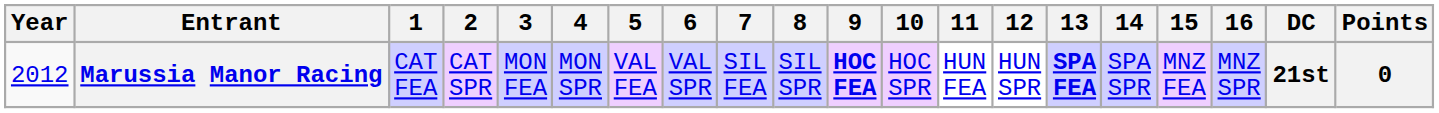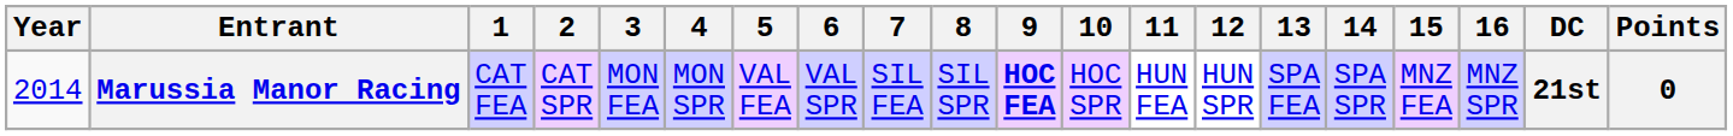 <table class="wikitable" style="text-align:center; font-size:85%">
 <tr>
 <th>Year</th>
 <th>Entrant</th>
 <th>1</th>
 <th>2</th>
 <th>3</th>
 <th>4</th>
 <th>5</th>
 <th>6</th>
 <th>7</th>
 <th>8</th>
 <th>9</th>
 <th>10</th>
 <th>11</th>
 <th>12</th>
 <th>13</th>
 <th>14</th>
 <th>15</th>
 <th>16</th>
 <th>DC</th>
 <th>Points</th>
 </tr>
 <tr>
-<td><a href='#'>2012</a></td>
+<td><a href='#'>2014</a></td>
 <th nowrap><a href='#'>Marussia</a> <a href='#'>Manor Racing</a></th>
 <td style="background:#cfcfff;"><a href='#'>CAT<br>FEA</a><br></td>
 <td style="background:#efcfff;"><a href='#'>CAT<br>SPR</a><br></td>
 <td style="background:#cfcfff;"><a href='#'>MON<br>FEA</a><br></td>
 <td style="background:#cfcfff;"><a href='#'>MON<br>SPR</a><br></td>
 <td style="background:#efcfff;"><a href='#'>VAL<br>FEA</a><br></td>
 <td style="background:#cfcfff;"><a href='#'>VAL<br>SPR</a><br></td>
 <td style="background:#cfcfff;"><a href='#'>SIL<br>FEA</a><br></td>
 <td style="background:#cfcfff;"><a href='#'>SIL<br>SPR</a><br></td>
 <td style="background:#efcfff;"><strong><a href='#'>HOC<br>FEA</a><br></strong></td>
 <td style="background:#efcfff;"><a href='#'>HOC<br>SPR</a><br></td>
 <td style="background:#ffffff;"><a href='#'>HUN<br>FEA</a><br></td>
 <td style="background:#ffffff;"><a href='#'>HUN<br>SPR</a><br></td>
-<td style="background:#cfcfff;"><strong><a href='#'>SPA<br>FEA</a><br></strong></td>
+<td style="background:#cfcfff;"><a href='#'>SPA<br>FEA</a><br></td>
 <td style="background:#cfcfff;"><a href='#'>SPA<br>SPR</a><br></td>
 <td style="background:#efcfff;"><a href='#'>MNZ<br>FEA</a><br></td>
 <td style="background:#cfcfff;"><a href='#'>MNZ<br>SPR</a><br></td>
 <th>21st</th>
 <th>0</th>
 </tr>
 </table>
